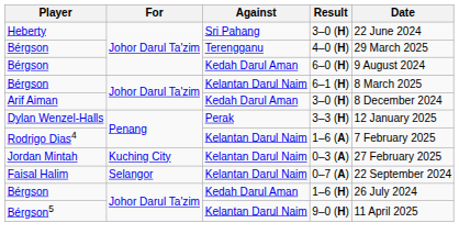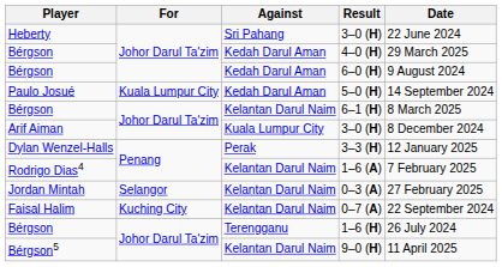 <table class="wikitable">
 <tr>
 <th>Player</th>
 <th>For</th>
 <th>Against</th>
 <th>Result</th>
 <th>Date</th>
 </tr>
 <tr>
 <td> <a href='#'>Heberty</a></td>
 <td rowspan="3"><a href='#'>Johor Darul Ta'zim</a></td>
 <td><a href='#'>Sri Pahang</a></td>
 <td>3–0 (<strong>H</strong>)</td>
 <td>22 June 2024</td>
 </tr>
 <tr>
 <td> <a href='#'>Bérgson</a></td>
-<td><a href='#'>Terengganu</a></td>
+<td><a href='#'>Kedah Darul Aman</a></td>
 <td>4–0 (<strong>H</strong>)</td>
 <td>29 March 2025</td>
 </tr>
 <tr>
 <td> <a href='#'>Bérgson</a></td>
 <td><a href='#'>Kedah Darul Aman</a></td>
 <td>6–0 (<strong>H</strong>)</td>
 <td>9 August 2024</td>
 </tr>
 <tr>
+<td> <a href='#'>Paulo Josué</a></td>
+<td><a href='#'>Kuala Lumpur City</a></td>
+<td><a href='#'>Kedah Darul Aman</a></td>
+<td>5–0 (<strong>H</strong>)</td>
+<td>14 September 2024</td>
+</tr>
+<tr>
 <td> <a href='#'>Bérgson</a></td>
 <td rowspan="2"><a href='#'>Johor Darul Ta'zim</a></td>
 <td><a href='#'>Kelantan Darul Naim</a></td>
 <td>6–1 (<strong>H</strong>)</td>
 <td>8 March 2025</td>
 </tr>
 <tr>
 <td> <a href='#'>Arif Aiman</a></td>
-<td><a href='#'>Kedah Darul Aman</a></td>
+<td><a href='#'>Kuala Lumpur City</a></td>
 <td>3–0 (<strong>H</strong>)</td>
 <td>8 December 2024</td>
 </tr>
 <tr>
 <td> <a href='#'>Dylan Wenzel-Halls</a></td>
 <td rowspan="2"><a href='#'>Penang</a></td>
 <td><a href='#'>Perak</a></td>
 <td>3–3 (<strong>H</strong>)</td>
 <td>12 January 2025</td>
 </tr>
 <tr>
 <td> <a href='#'>Rodrigo Dias</a><sup>4</sup></td>
 <td><a href='#'>Kelantan Darul Naim</a></td>
 <td>1–6 (<strong>A</strong>)</td>
 <td>7 February 2025</td>
 </tr>
 <tr>
 <td> <a href='#'>Jordan Mintah</a></td>
-<td><a href='#'>Kuching City</a></td>
+<td><a href='#'>Selangor</a></td>
 <td><a href='#'>Kelantan Darul Naim</a></td>
 <td>0–3 (<strong>A</strong>)</td>
 <td>27 February 2025</td>
 </tr>
 <tr>
 <td> <a href='#'>Faisal Halim</a></td>
-<td><a href='#'>Selangor</a></td>
+<td><a href='#'>Kuching City</a></td>
 <td><a href='#'>Kelantan Darul Naim</a></td>
 <td>0–7 (<strong>A</strong>)</td>
 <td>22 September 2024</td>
 </tr>
 <tr>
 <td> <a href='#'>Bérgson</a></td>
 <td rowspan="2"><a href='#'>Johor Darul Ta'zim</a></td>
-<td><a href='#'>Kedah Darul Aman</a></td>
+<td><a href='#'>Terengganu</a></td>
 <td>1–6 (<strong>H</strong>)</td>
 <td>26 July 2024</td>
 </tr>
 <tr>
 <td> <a href='#'>Bérgson</a><sup>5</sup></td>
 <td><a href='#'>Kelantan Darul Naim</a></td>
 <td>9–0 (<strong>H</strong>)</td>
 <td>11 April 2025</td>
 </tr>
 </table>
